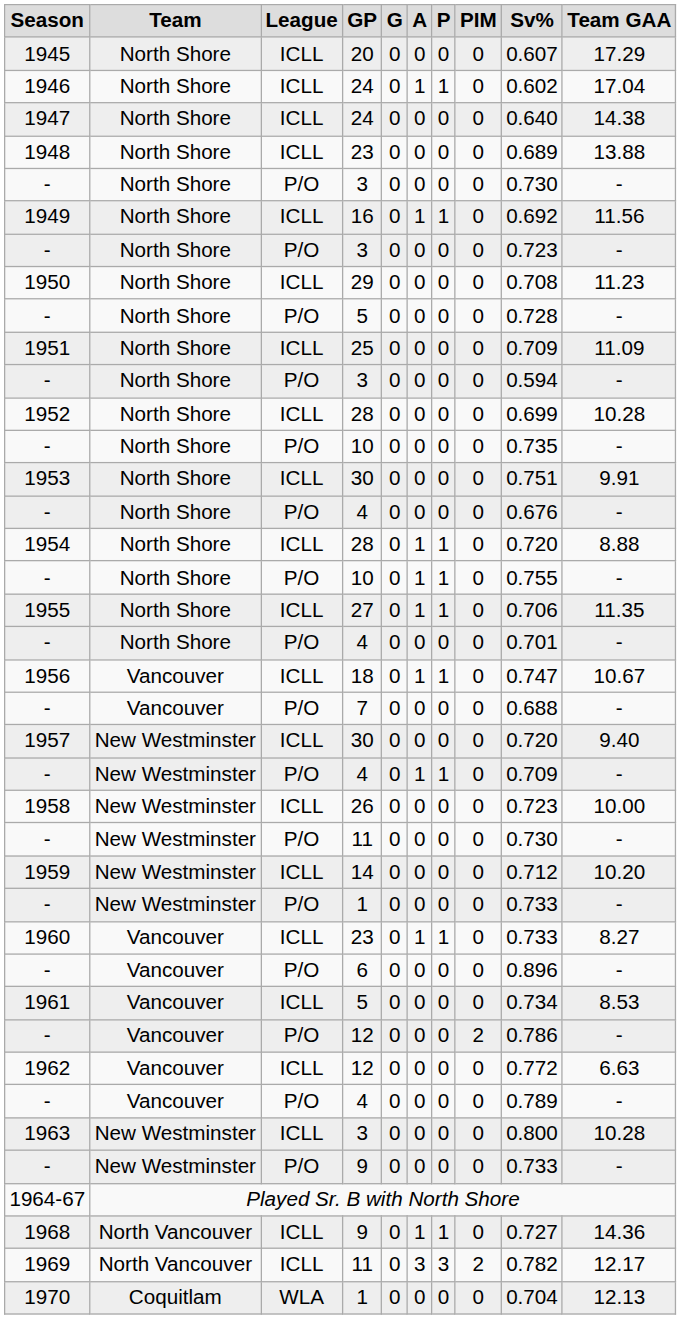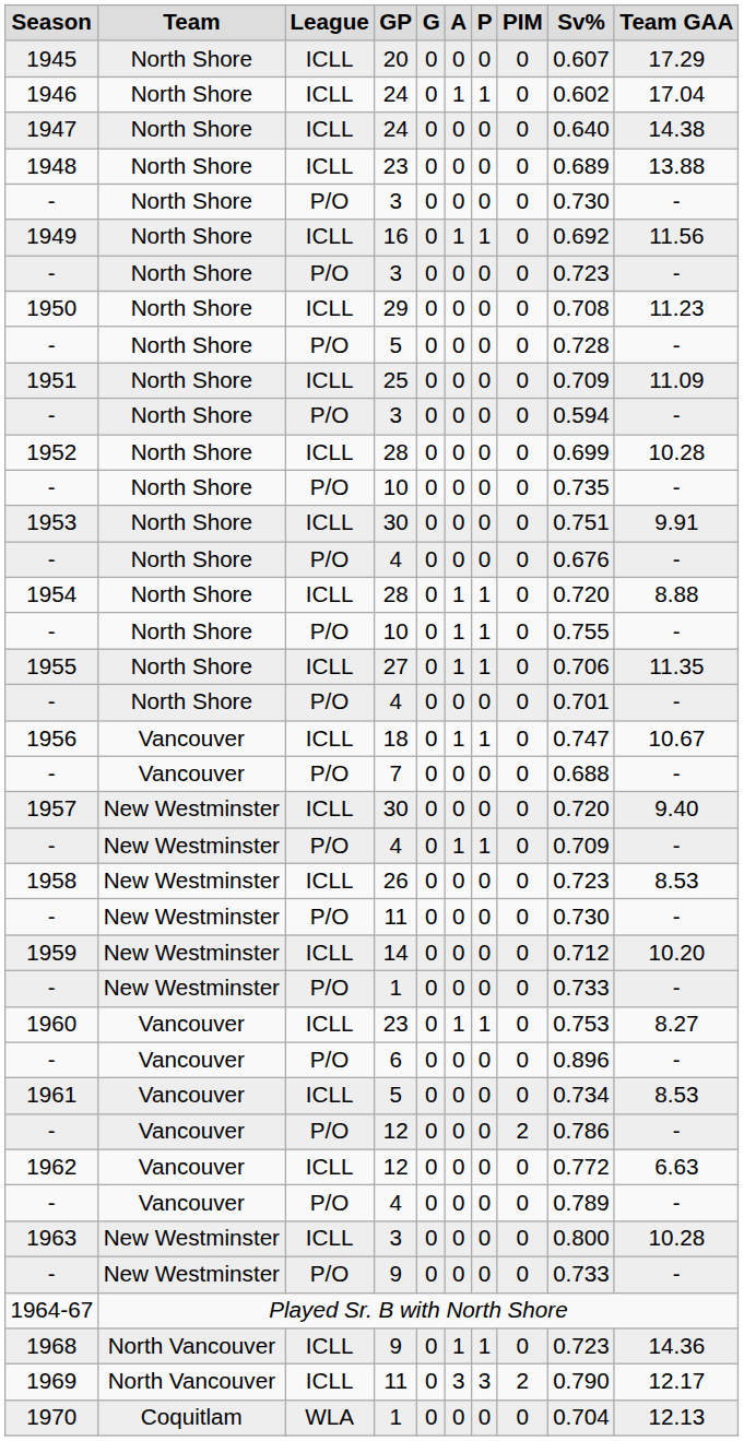 <table class="wikitable">
 <tr align="center"  bgcolor="#dddddd">
 <td><strong>Season</strong></td>
 <td><strong>Team</strong></td>
 <td><strong>League</strong></td>
 <td><strong>GP</strong></td>
 <td><strong>G</strong></td>
 <td><strong>A</strong></td>
 <td><strong>P</strong></td>
 <td><strong>PIM</strong></td>
 <td><strong>Sv%</strong></td>
 <td><strong>Team GAA</strong></td>
 </tr>
 <tr align="center" bgcolor="#eeeeee">
 <td>1945</td>
 <td>North Shore</td>
 <td>ICLL</td>
 <td>20</td>
 <td>0</td>
 <td>0</td>
 <td>0</td>
 <td>0</td>
 <td>0.607</td>
 <td>17.29</td>
 </tr>
 <tr align="center">
 <td>1946</td>
 <td>North Shore</td>
 <td>ICLL</td>
 <td>24</td>
 <td>0</td>
 <td>1</td>
 <td>1</td>
 <td>0</td>
 <td>0.602</td>
 <td>17.04</td>
 </tr>
 <tr align="center" bgcolor="#eeeeee">
 <td>1947</td>
 <td>North Shore</td>
 <td>ICLL</td>
 <td>24</td>
 <td>0</td>
 <td>0</td>
 <td>0</td>
 <td>0</td>
 <td>0.640</td>
 <td>14.38</td>
 </tr>
 <tr align="center">
 <td>1948</td>
 <td>North Shore</td>
 <td>ICLL</td>
 <td>23</td>
 <td>0</td>
 <td>0</td>
 <td>0</td>
 <td>0</td>
 <td>0.689</td>
 <td>13.88</td>
 </tr>
 <tr align="center">
 <td>-</td>
 <td>North Shore</td>
 <td>P/O</td>
 <td>3</td>
 <td>0</td>
 <td>0</td>
 <td>0</td>
 <td>0</td>
 <td>0.730</td>
 <td>-</td>
 </tr>
 <tr align="center" bgcolor="#eeeeee">
 <td>1949</td>
 <td>North Shore</td>
 <td>ICLL</td>
 <td>16</td>
 <td>0</td>
 <td>1</td>
 <td>1</td>
 <td>0</td>
 <td>0.692</td>
 <td>11.56</td>
 </tr>
 <tr align="center" bgcolor="#eeeeee">
 <td>-</td>
 <td>North Shore</td>
 <td>P/O</td>
 <td>3</td>
 <td>0</td>
 <td>0</td>
 <td>0</td>
 <td>0</td>
 <td>0.723</td>
 <td>-</td>
 </tr>
 <tr align="center">
 <td>1950</td>
 <td>North Shore</td>
 <td>ICLL</td>
 <td>29</td>
 <td>0</td>
 <td>0</td>
 <td>0</td>
 <td>0</td>
 <td>0.708</td>
 <td>11.23</td>
 </tr>
 <tr align="center">
 <td>-</td>
 <td>North Shore</td>
 <td>P/O</td>
 <td>5</td>
 <td>0</td>
 <td>0</td>
 <td>0</td>
 <td>0</td>
 <td>0.728</td>
 <td>-</td>
 </tr>
 <tr align="center" bgcolor="#eeeeee">
 <td>1951</td>
 <td>North Shore</td>
 <td>ICLL</td>
 <td>25</td>
 <td>0</td>
 <td>0</td>
 <td>0</td>
 <td>0</td>
 <td>0.709</td>
 <td>11.09</td>
 </tr>
 <tr align="center" bgcolor="#eeeeee">
 <td>-</td>
 <td>North Shore</td>
 <td>P/O</td>
 <td>3</td>
 <td>0</td>
 <td>0</td>
 <td>0</td>
 <td>0</td>
 <td>0.594</td>
 <td>-</td>
 </tr>
 <tr align="center">
 <td>1952</td>
 <td>North Shore</td>
 <td>ICLL</td>
 <td>28</td>
 <td>0</td>
 <td>0</td>
 <td>0</td>
 <td>0</td>
 <td>0.699</td>
 <td>10.28</td>
 </tr>
 <tr align="center">
 <td>-</td>
 <td>North Shore</td>
 <td>P/O</td>
 <td>10</td>
 <td>0</td>
 <td>0</td>
 <td>0</td>
 <td>0</td>
 <td>0.735</td>
 <td>-</td>
 </tr>
 <tr align="center" bgcolor="#eeeeee">
 <td>1953</td>
 <td>North Shore</td>
 <td>ICLL</td>
 <td>30</td>
 <td>0</td>
 <td>0</td>
 <td>0</td>
 <td>0</td>
 <td>0.751</td>
 <td>9.91</td>
 </tr>
 <tr align="center" bgcolor="#eeeeee">
 <td>-</td>
 <td>North Shore</td>
 <td>P/O</td>
 <td>4</td>
 <td>0</td>
 <td>0</td>
 <td>0</td>
 <td>0</td>
 <td>0.676</td>
 <td>-</td>
 </tr>
 <tr align="center">
 <td>1954</td>
 <td>North Shore</td>
 <td>ICLL</td>
 <td>28</td>
 <td>0</td>
 <td>1</td>
 <td>1</td>
 <td>0</td>
 <td>0.720</td>
 <td>8.88</td>
 </tr>
 <tr align="center">
 <td>-</td>
 <td>North Shore</td>
 <td>P/O</td>
 <td>10</td>
 <td>0</td>
 <td>1</td>
 <td>1</td>
 <td>0</td>
 <td>0.755</td>
 <td>-</td>
 </tr>
 <tr align="center" bgcolor="#eeeeee">
 <td>1955</td>
 <td>North Shore</td>
 <td>ICLL</td>
 <td>27</td>
 <td>0</td>
 <td>1</td>
 <td>1</td>
 <td>0</td>
 <td>0.706</td>
 <td>11.35</td>
 </tr>
 <tr align="center" bgcolor="#eeeeee">
 <td>-</td>
 <td>North Shore</td>
 <td>P/O</td>
 <td>4</td>
 <td>0</td>
 <td>0</td>
 <td>0</td>
 <td>0</td>
 <td>0.701</td>
 <td>-</td>
 </tr>
 <tr align="center">
 <td>1956</td>
 <td>Vancouver</td>
 <td>ICLL</td>
 <td>18</td>
 <td>0</td>
 <td>1</td>
 <td>1</td>
 <td>0</td>
 <td>0.747</td>
 <td>10.67</td>
 </tr>
 <tr align="center">
 <td>-</td>
 <td>Vancouver</td>
 <td>P/O</td>
 <td>7</td>
 <td>0</td>
 <td>0</td>
 <td>0</td>
 <td>0</td>
 <td>0.688</td>
 <td>-</td>
 </tr>
 <tr align="center" bgcolor="#eeeeee">
 <td>1957</td>
 <td>New Westminster</td>
 <td>ICLL</td>
 <td>30</td>
 <td>0</td>
 <td>0</td>
 <td>0</td>
 <td>0</td>
 <td>0.720</td>
 <td>9.40</td>
 </tr>
 <tr align="center" bgcolor="#eeeeee">
 <td>-</td>
 <td>New Westminster</td>
 <td>P/O</td>
 <td>4</td>
 <td>0</td>
 <td>1</td>
 <td>1</td>
 <td>0</td>
 <td>0.709</td>
 <td>-</td>
 </tr>
 <tr align="center">
 <td>1958</td>
 <td>New Westminster</td>
 <td>ICLL</td>
 <td>26</td>
 <td>0</td>
 <td>0</td>
 <td>0</td>
 <td>0</td>
 <td>0.723</td>
-<td>10.00</td>
+<td>8.53</td>
 </tr>
 <tr align="center">
 <td>-</td>
 <td>New Westminster</td>
 <td>P/O</td>
 <td>11</td>
 <td>0</td>
 <td>0</td>
 <td>0</td>
 <td>0</td>
 <td>0.730</td>
 <td>-</td>
 </tr>
 <tr align="center" bgcolor="#eeeeee">
 <td>1959</td>
 <td>New Westminster</td>
 <td>ICLL</td>
 <td>14</td>
 <td>0</td>
 <td>0</td>
 <td>0</td>
 <td>0</td>
 <td>0.712</td>
 <td>10.20</td>
 </tr>
 <tr align="center" bgcolor="#eeeeee">
 <td>-</td>
 <td>New Westminster</td>
 <td>P/O</td>
 <td>1</td>
 <td>0</td>
 <td>0</td>
 <td>0</td>
 <td>0</td>
 <td>0.733</td>
 <td>-</td>
 </tr>
 <tr align="center">
 <td>1960</td>
 <td>Vancouver</td>
 <td>ICLL</td>
 <td>23</td>
 <td>0</td>
 <td>1</td>
 <td>1</td>
 <td>0</td>
-<td>0.733</td>
+<td>0.753</td>
 <td>8.27</td>
 </tr>
 <tr align="center">
 <td>-</td>
 <td>Vancouver</td>
 <td>P/O</td>
 <td>6</td>
 <td>0</td>
 <td>0</td>
 <td>0</td>
 <td>0</td>
 <td>0.896</td>
 <td>-</td>
 </tr>
 <tr align="center" bgcolor="#eeeeee">
 <td>1961</td>
 <td>Vancouver</td>
 <td>ICLL</td>
 <td>5</td>
 <td>0</td>
 <td>0</td>
 <td>0</td>
 <td>0</td>
 <td>0.734</td>
 <td>8.53</td>
 </tr>
 <tr align="center" bgcolor="#eeeeee">
 <td>-</td>
 <td>Vancouver</td>
 <td>P/O</td>
 <td>12</td>
 <td>0</td>
 <td>0</td>
 <td>0</td>
 <td>2</td>
 <td>0.786</td>
 <td>-</td>
 </tr>
 <tr align="center">
 <td>1962</td>
 <td>Vancouver</td>
 <td>ICLL</td>
 <td>12</td>
 <td>0</td>
 <td>0</td>
 <td>0</td>
 <td>0</td>
 <td>0.772</td>
 <td>6.63</td>
 </tr>
 <tr align="center">
 <td>-</td>
 <td>Vancouver</td>
 <td>P/O</td>
 <td>4</td>
 <td>0</td>
 <td>0</td>
 <td>0</td>
 <td>0</td>
 <td>0.789</td>
 <td>-</td>
 </tr>
 <tr align="center" bgcolor="#eeeeee">
 <td>1963</td>
 <td>New Westminster</td>
 <td>ICLL</td>
 <td>3</td>
 <td>0</td>
 <td>0</td>
 <td>0</td>
 <td>0</td>
 <td>0.800</td>
 <td>10.28</td>
 </tr>
 <tr align="center" bgcolor="#eeeeee">
 <td>-</td>
 <td>New Westminster</td>
 <td>P/O</td>
 <td>9</td>
 <td>0</td>
 <td>0</td>
 <td>0</td>
 <td>0</td>
 <td>0.733</td>
 <td>-</td>
 </tr>
 <tr align="center">
 <td>1964-67</td>
 <td colspan="11"><em>Played Sr. B with North Shore</em></td>
 </tr>
 <tr align="center" bgcolor="#eeeeee">
 <td>1968</td>
 <td>North Vancouver</td>
 <td>ICLL</td>
 <td>9</td>
 <td>0</td>
 <td>1</td>
 <td>1</td>
 <td>0</td>
-<td>0.727</td>
+<td>0.723</td>
 <td>14.36</td>
 </tr>
 <tr align="center">
 <td>1969</td>
 <td>North Vancouver</td>
 <td>ICLL</td>
 <td>11</td>
 <td>0</td>
 <td>3</td>
 <td>3</td>
 <td>2</td>
-<td>0.782</td>
+<td>0.790</td>
 <td>12.17</td>
 </tr>
 <tr align="center" bgcolor="#eeeeee">
 <td>1970</td>
 <td>Coquitlam</td>
 <td>WLA</td>
 <td>1</td>
 <td>0</td>
 <td>0</td>
 <td>0</td>
 <td>0</td>
 <td>0.704</td>
 <td>12.13</td>
 </tr>
 </table>
